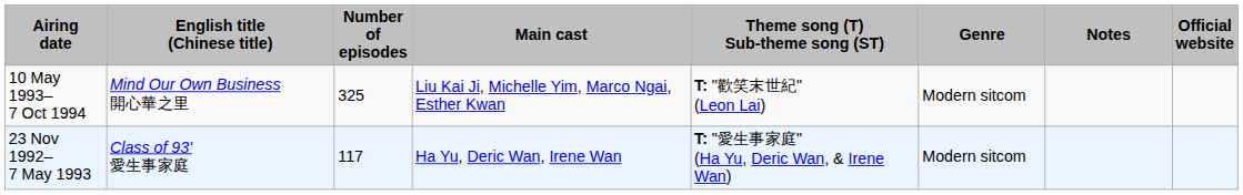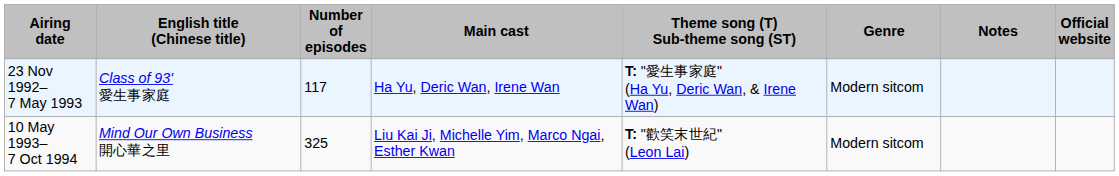 <table class="wikitable">
 <tr>
 <th style="width:8%; text-align:center; background:silver;">Airing<br>date</th>
 <th style="width:18%; text-align:center; background:silver;">English title <br> (Chinese title)</th>
 <th style="width:5%; text-align:center; background:silver;">Number of episodes</th>
 <th style="width:22%; text-align:center; background:silver;">Main cast</th>
 <th style="width:18%; text-align:center; background:silver;">Theme song (T) <br>Sub-theme song (ST)</th>
 <th style="width:10%; text-align:center; background:silver;">Genre</th>
 <th style="width:10%; text-align:center; background:silver;">Notes</th>
 <th style="width:1%; text-align:center; background:silver;">Official website</th>
 </tr>
+<tr style="background:#ebf5ff;">
+<td>23 Nov 1992– <br> 7 May 1993</td>
+<td><em><a href='#'>Class of 93'</a></em> <br> 愛生事家庭</td>
+<td>117</td>
+<td><a href='#'>Ha Yu</a>, <a href='#'>Deric Wan</a>, <a href='#'>Irene Wan</a></td>
+<td><strong>T:</strong> "愛生事家庭" <br> (<a href='#'>Ha Yu</a>, <a href='#'>Deric Wan</a>, & <a href='#'>Irene Wan</a>)</td>
+<td>Modern sitcom</td>
+<td></td>
+<td></td>
+</tr>
 <tr>
 <td>10 May 1993– <br> 7 Oct 1994</td>
 <td><em><a href='#'>Mind Our Own Business</a></em> <br> 開心華之里</td>
 <td>325</td>
 <td><a href='#'>Liu Kai Ji</a>, <a href='#'>Michelle Yim</a>, <a href='#'>Marco Ngai</a>, <a href='#'>Esther Kwan</a></td>
 <td><strong>T:</strong> "歡笑末世紀" <br> (<a href='#'>Leon Lai</a>)</td>
 <td>Modern sitcom</td>
 <td></td>
 <td></td>
 </tr>
-<tr style="background:#ebf5ff;">
-<td>23 Nov 1992– <br> 7 May 1993</td>
-<td><em><a href='#'>Class of 93'</a></em> <br> 愛生事家庭</td>
-<td>117</td>
-<td><a href='#'>Ha Yu</a>, <a href='#'>Deric Wan</a>, <a href='#'>Irene Wan</a></td>
-<td><strong>T:</strong> "愛生事家庭" <br> (<a href='#'>Ha Yu</a>, <a href='#'>Deric Wan</a>, & <a href='#'>Irene Wan</a>)</td>
-<td>Modern sitcom</td>
-<td></td>
-<td></td>
-</tr>
 </table>
